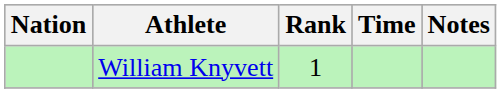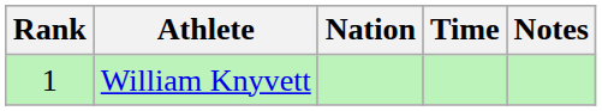 <table class="wikitable sortable" style="text-align:center">
 <tr>
+<th>Rank</th>
+<th>Athlete</th>
 <th>Nation</th>
-<th>Athlete</th>
-<th>Rank</th>
 <th>Time</th>
 <th>Notes</th>
 </tr>
 <tr bgcolor=bbf3bb>
+<td>1</td>
+<td align=left><a href='#'>William Knyvett</a></td>
 <td align=left></td>
-<td align=left><a href='#'>William Knyvett</a></td>
-<td>1</td>
 <td></td>
 <td></td>
 </tr>
 </table>
